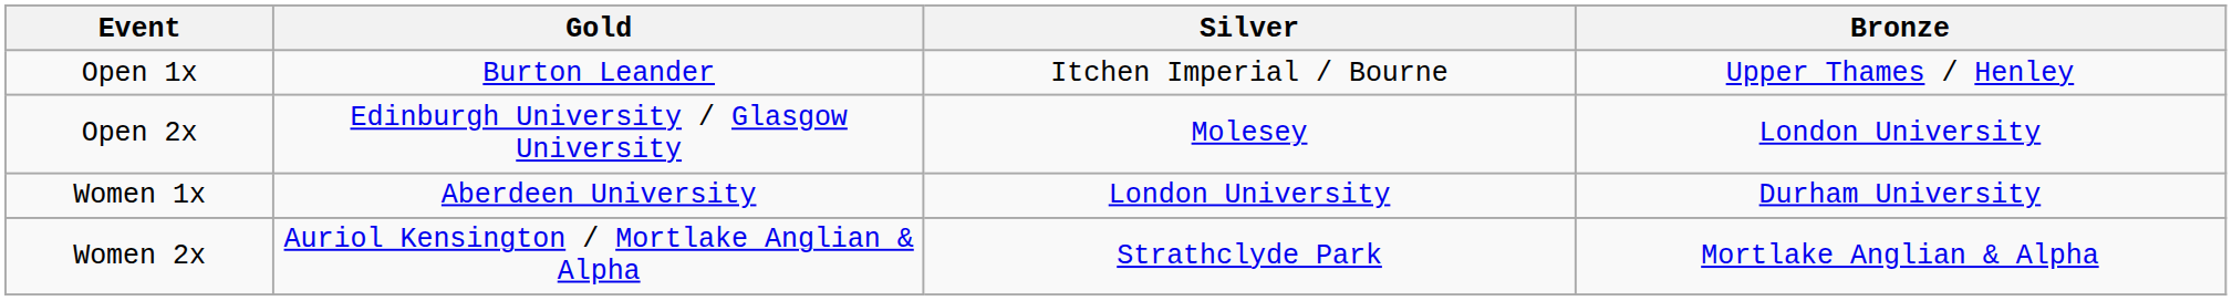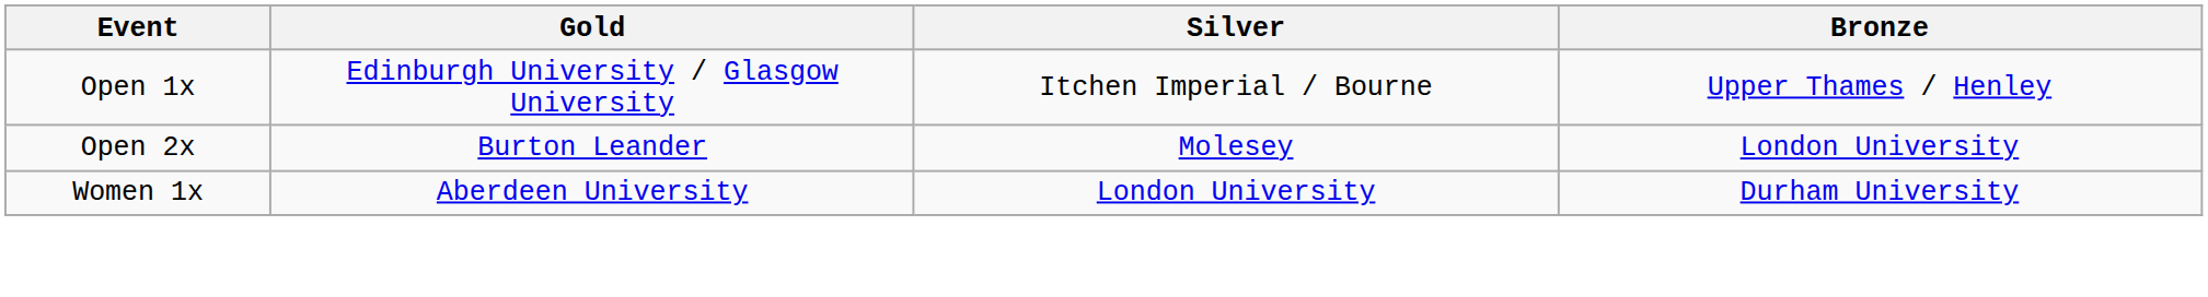 <table class="wikitable" style="text-align:center">
 <tr>
 <th width=120>Event</th>
 <th width=300>Gold</th>
 <th width=300>Silver</th>
 <th width=300>Bronze</th>
 </tr>
 <tr>
 <td>Open 1x</td>
-<td><a href='#'>Burton Leander</a></td>
+<td><a href='#'>Edinburgh University</a> / <a href='#'>Glasgow University</a></td>
 <td>Itchen Imperial / Bourne</td>
 <td><a href='#'>Upper Thames</a> / <a href='#'>Henley</a></td>
 </tr>
 <tr>
 <td>Open 2x</td>
-<td><a href='#'>Edinburgh University</a> / <a href='#'>Glasgow University</a></td>
+<td><a href='#'>Burton Leander</a></td>
 <td><a href='#'>Molesey</a></td>
 <td><a href='#'>London University</a></td>
 </tr>
 <tr>
 <td>Women 1x</td>
 <td><a href='#'>Aberdeen University</a></td>
 <td><a href='#'>London University</a></td>
 <td><a href='#'>Durham University</a></td>
 </tr>
-<tr>
-<td>Women 2x</td>
-<td><a href='#'>Auriol Kensington</a> / <a href='#'>Mortlake Anglian & Alpha</a></td>
-<td><a href='#'>Strathclyde Park</a></td>
-<td><a href='#'>Mortlake Anglian & Alpha</a></td>
-</tr>
 </table>
